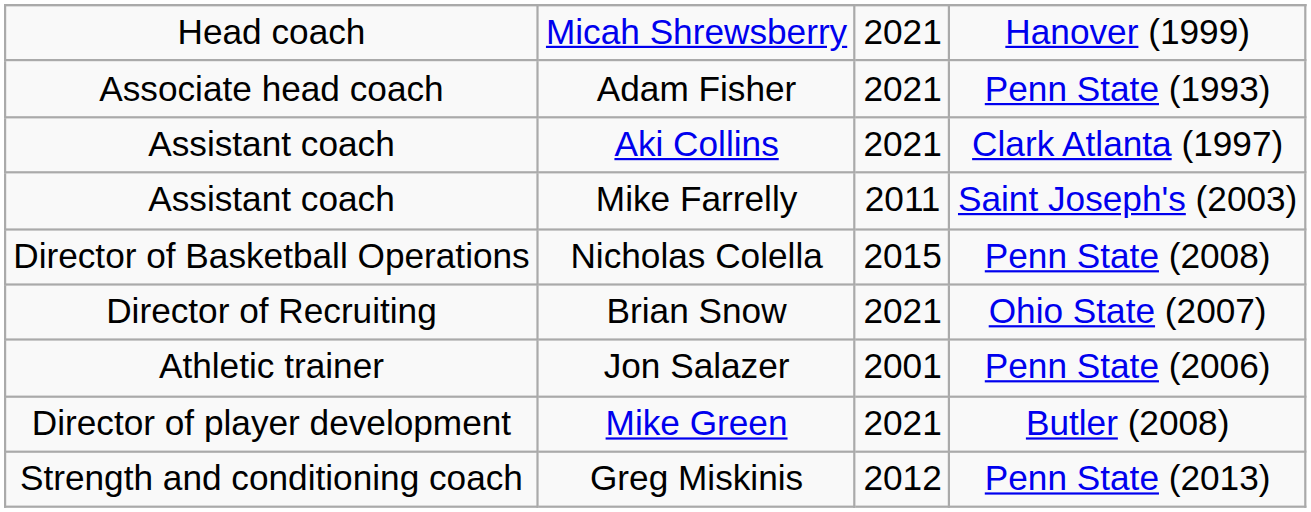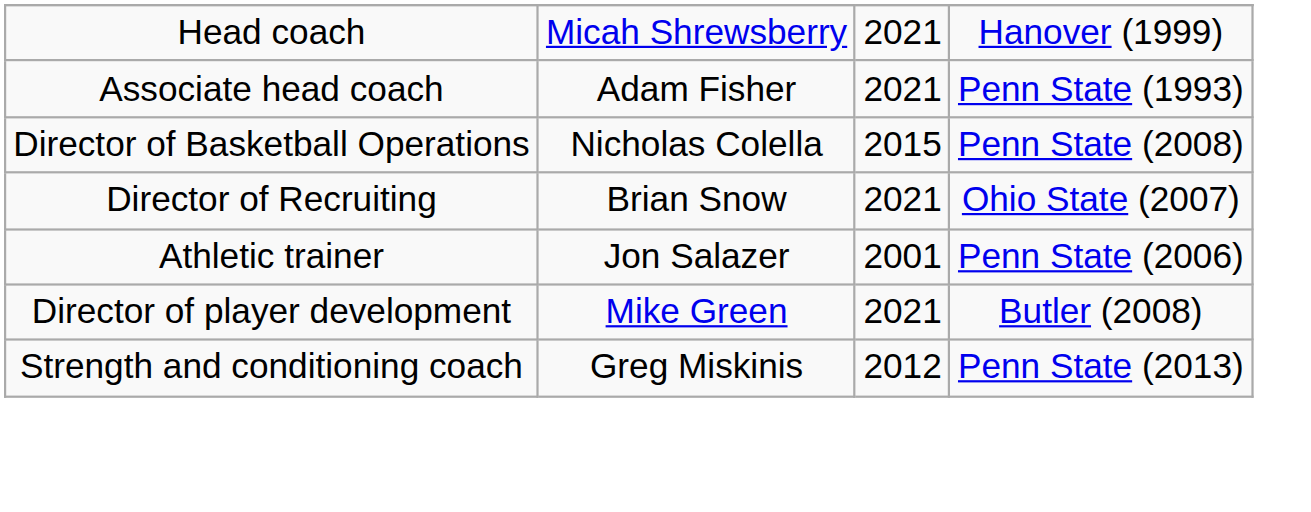 <table class="wikitable" style="text-align: center;">
 <tr>
 </tr>
 <tr>
 <td>Head coach</td>
 <td><a href='#'>Micah Shrewsberry</a></td>
 <td>2021</td>
 <td><a href='#'>Hanover</a> (1999)</td>
 </tr>
 <tr>
 <td>Associate head coach</td>
 <td>Adam Fisher</td>
 <td>2021</td>
 <td><a href='#'>Penn State</a> (1993)</td>
-</tr>
-<tr>
-<td>Assistant coach</td>
-<td><a href='#'>Aki Collins</a></td>
-<td>2021</td>
-<td><a href='#'>Clark Atlanta</a> (1997)</td>
-</tr>
-<tr>
-<td>Assistant coach</td>
-<td>Mike Farrelly</td>
-<td>2011</td>
-<td><a href='#'>Saint Joseph's</a> (2003)</td>
 </tr>
 <tr>
 <td>Director of Basketball Operations</td>
 <td>Nicholas Colella</td>
 <td>2015</td>
 <td><a href='#'>Penn State</a> (2008)</td>
 </tr>
 <tr>
 <td>Director of Recruiting</td>
 <td>Brian Snow</td>
 <td>2021</td>
 <td><a href='#'>Ohio State</a> (2007)</td>
 </tr>
 <tr>
 <td>Athletic trainer</td>
 <td>Jon Salazer</td>
 <td>2001</td>
 <td><a href='#'>Penn State</a> (2006)</td>
 </tr>
 <tr>
 <td>Director of player development</td>
 <td><a href='#'>Mike Green</a></td>
 <td>2021</td>
 <td><a href='#'>Butler</a> (2008)</td>
 </tr>
 <tr>
 <td>Strength and conditioning coach</td>
 <td>Greg Miskinis</td>
 <td>2012</td>
 <td><a href='#'>Penn State</a> (2013)</td>
 </tr>
 </table>
